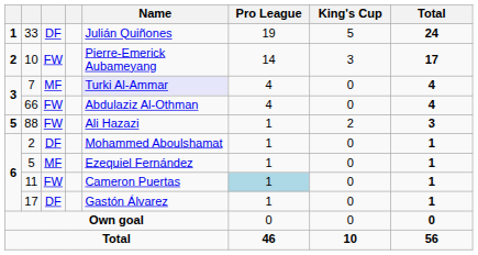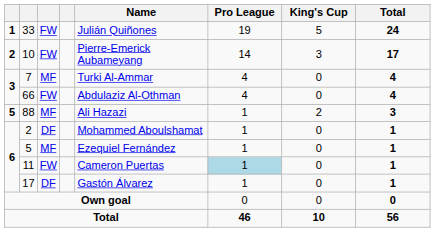 <table class="wikitable" style="text-align:center">
 <tr>
 <th width=15></th>
 <th width=15></th>
 <th width=15></th>
 <th width=15></th>
 <th width=185>Name</th>
 <th width=100>Pro League</th>
 <th width=100>King's Cup</th>
 <th width=100>Total</th>
 </tr>
 <tr>
 <td><strong>1</strong></td>
 <td>33</td>
-<td><a href='#'>DF</a></td>
+<td><a href='#'>FW</a></td>
 <td></td>
 <td align=left><a href='#'>Julián Quiñones</a></td>
 <td>19</td>
 <td>5</td>
 <td><strong>24</strong></td>
 </tr>
 <tr>
 <td><strong>2</strong></td>
 <td>10</td>
 <td><a href='#'>FW</a></td>
 <td></td>
 <td align=left><a href='#'>Pierre-Emerick Aubameyang</a></td>
 <td>14</td>
 <td>3</td>
 <td><strong>17</strong></td>
 </tr>
 <tr>
 <td rowspan=2><strong>3</strong></td>
 <td>7</td>
 <td><a href='#'>MF</a></td>
 <td></td>
-<td align=left style="background: lavender;"><a href='#'>Turki Al-Ammar</a></td>
+<td align=left><a href='#'>Turki Al-Ammar</a></td>
 <td>4</td>
 <td>0</td>
 <td><strong>4</strong></td>
 </tr>
 <tr>
 <td>66</td>
 <td><a href='#'>FW</a></td>
 <td></td>
 <td align=left><a href='#'>Abdulaziz Al-Othman</a></td>
 <td>4</td>
 <td>0</td>
 <td><strong>4</strong></td>
 </tr>
 <tr>
 <td><strong>5</strong></td>
 <td>88</td>
-<td><a href='#'>FW</a></td>
+<td><a href='#'>MF</a></td>
 <td></td>
 <td align=left><a href='#'>Ali Hazazi</a></td>
 <td>1</td>
 <td>2</td>
 <td><strong>3</strong></td>
 </tr>
 <tr>
 <td rowspan=4><strong>6</strong></td>
 <td>2</td>
 <td><a href='#'>DF</a></td>
 <td></td>
 <td align=left><a href='#'>Mohammed Aboulshamat</a></td>
 <td>1</td>
 <td>0</td>
 <td><strong>1</strong></td>
 </tr>
 <tr>
 <td>5</td>
 <td><a href='#'>MF</a></td>
 <td></td>
 <td align=left><a href='#'>Ezequiel Fernández</a></td>
 <td>1</td>
 <td>0</td>
 <td><strong>1</strong></td>
 </tr>
 <tr>
 <td>11</td>
 <td><a href='#'>FW</a></td>
 <td></td>
 <td align=left><a href='#'>Cameron Puertas</a></td>
 <td style="background: lightblue;">1</td>
 <td>0</td>
 <td><strong>1</strong></td>
 </tr>
 <tr>
 <td>17</td>
 <td><a href='#'>DF</a></td>
 <td></td>
 <td align=left><a href='#'>Gastón Álvarez</a></td>
 <td>1</td>
 <td>0</td>
 <td><strong>1</strong></td>
 </tr>
 <tr>
 <td colspan=5><strong>Own goal</strong></td>
 <td>0</td>
 <td>0</td>
 <td><strong>0</strong></td>
 </tr>
 <tr>
 <td colspan=5><strong>Total</strong></td>
 <td><strong>46</strong></td>
 <td><strong>10</strong></td>
 <td><strong>56</strong></td>
 </tr>
 </table>
